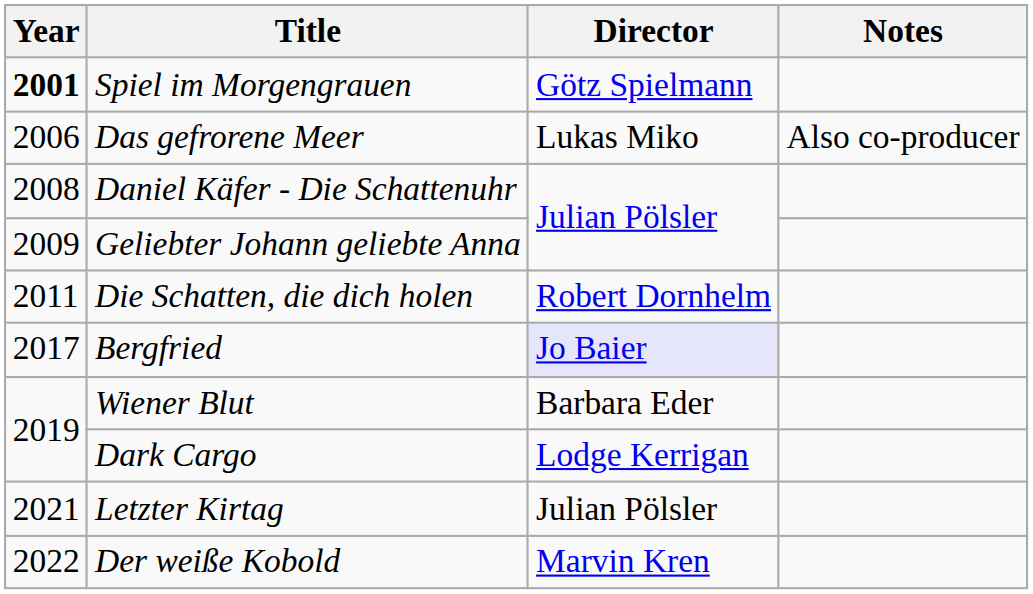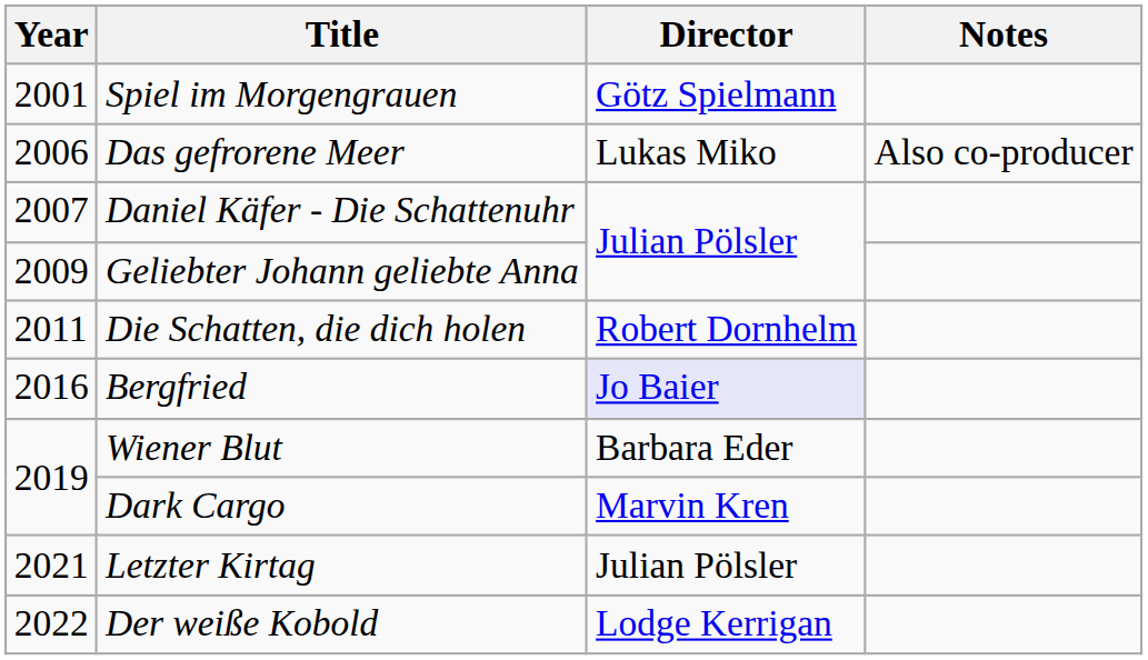 <table class="wikitable">
 <tr>
 <th>Year</th>
 <th>Title</th>
 <th>Director</th>
 <th>Notes</th>
 </tr>
 <tr>
-<td><strong>2001</strong></td>
+<td>2001</td>
 <td><em>Spiel im Morgengrauen</em></td>
 <td><a href='#'>Götz Spielmann</a></td>
 <td></td>
 </tr>
 <tr>
 <td>2006</td>
 <td><em>Das gefrorene Meer</em></td>
 <td>Lukas Miko</td>
 <td>Also co-producer</td>
 </tr>
 <tr>
-<td>2008</td>
+<td>2007</td>
 <td><em>Daniel Käfer - Die Schattenuhr</em></td>
 <td rowspan=2><a href='#'>Julian Pölsler</a></td>
 <td></td>
 </tr>
 <tr>
 <td>2009</td>
 <td><em>Geliebter Johann geliebte Anna</em></td>
 <td></td>
 </tr>
 <tr>
 <td>2011</td>
 <td><em>Die Schatten, die dich holen</em></td>
 <td><a href='#'>Robert Dornhelm</a></td>
 <td></td>
 </tr>
 <tr>
-<td>2017</td>
+<td>2016</td>
 <td><em>Bergfried</em></td>
 <td style="background: lavender;"><a href='#'>Jo Baier</a></td>
 <td></td>
 </tr>
 <tr>
 <td rowspan=2>2019</td>
 <td><em>Wiener Blut</em></td>
 <td>Barbara Eder</td>
 <td></td>
 </tr>
 <tr>
 <td><em>Dark Cargo</em></td>
-<td><a href='#'>Lodge Kerrigan</a></td>
+<td><a href='#'>Marvin Kren</a></td>
 <td></td>
 </tr>
 <tr>
 <td>2021</td>
 <td><em>Letzter Kirtag</em></td>
 <td>Julian Pölsler</td>
 <td></td>
 </tr>
 <tr>
 <td>2022</td>
 <td><em>Der weiße Kobold</em></td>
-<td><a href='#'>Marvin Kren</a></td>
+<td><a href='#'>Lodge Kerrigan</a></td>
 <td></td>
 </tr>
 </table>
